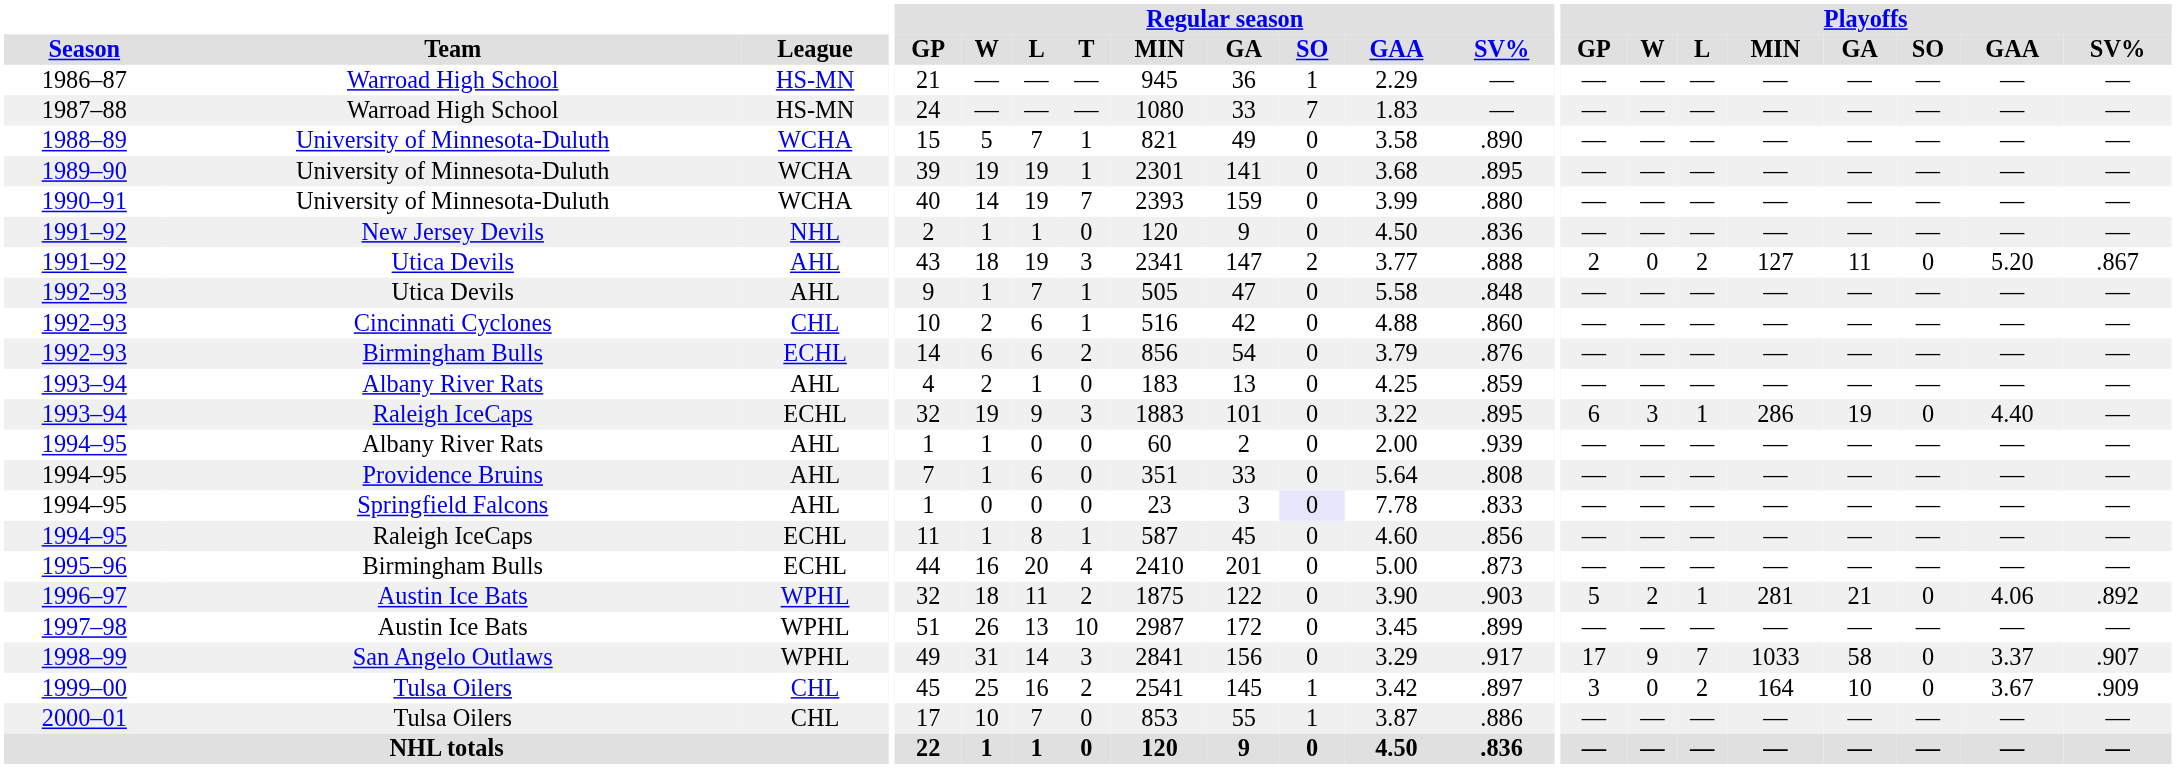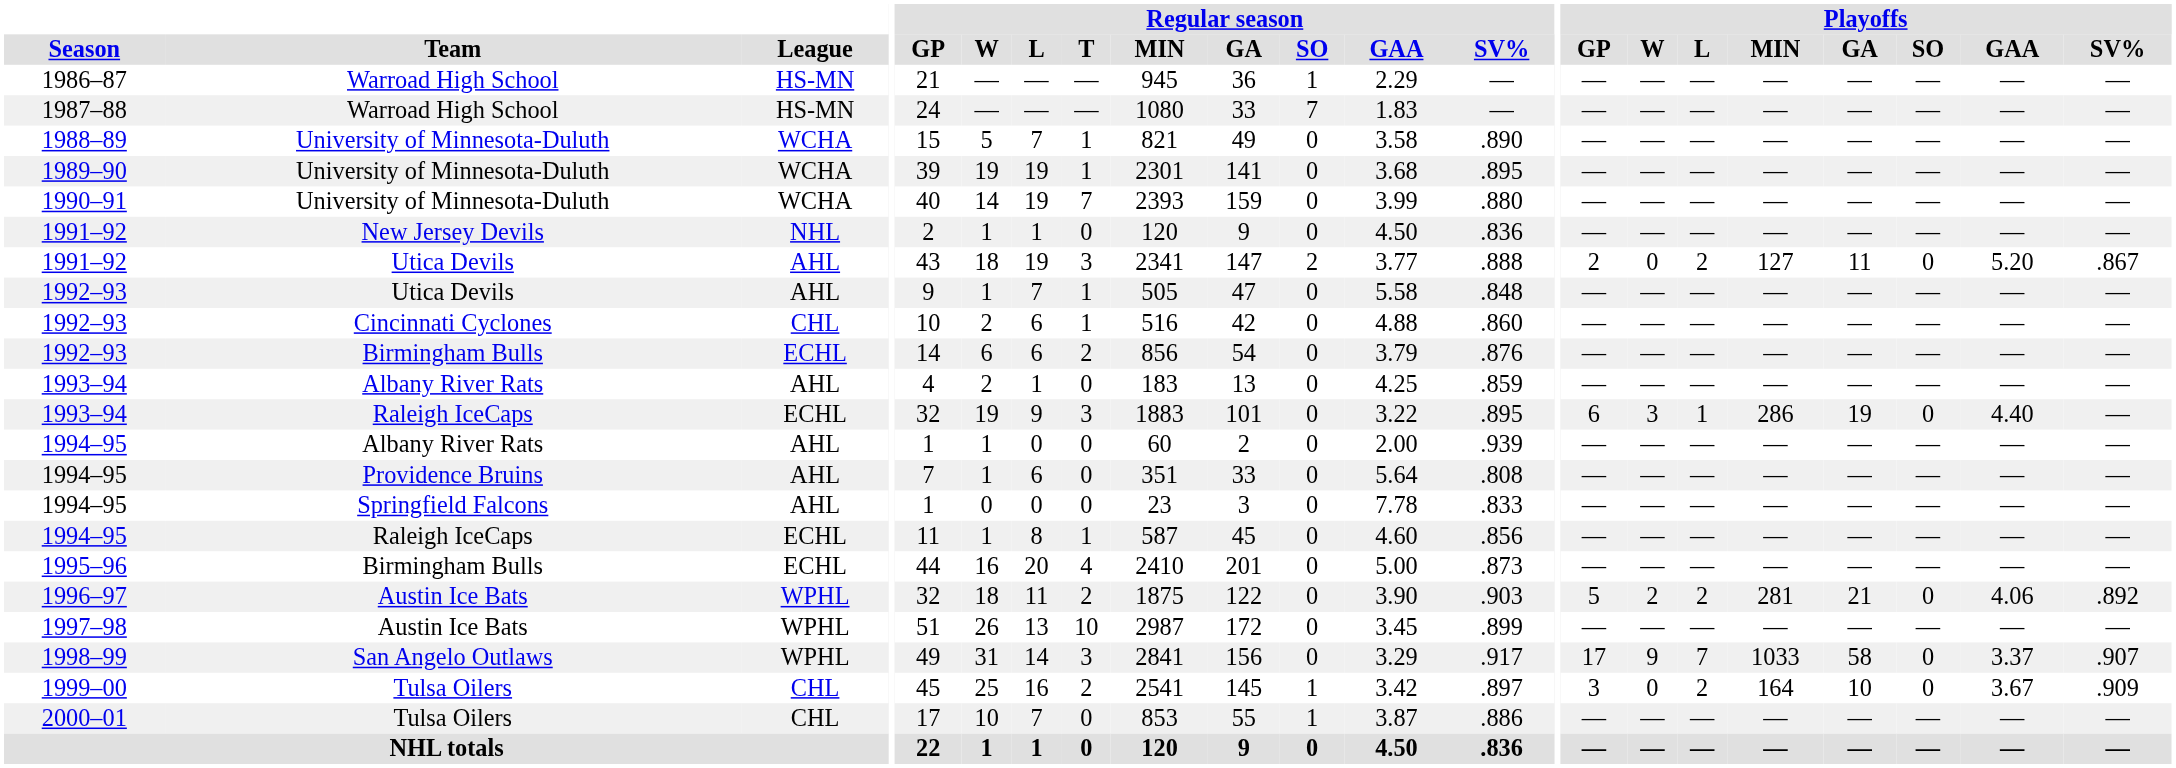 <table border="0" cellpadding="1" cellspacing="0" style="width:90%; text-align:center;">
 <tr bgcolor="#e0e0e0">
 <th colspan="3" bgcolor="#ffffff"></th>
 <th rowspan="99" bgcolor="#ffffff"></th>
 <th colspan="9" bgcolor="#e0e0e0"><a href='#'>Regular season</a></th>
 <th rowspan="99" bgcolor="#ffffff"></th>
 <th colspan="8" bgcolor="#e0e0e0"><a href='#'>Playoffs</a></th>
 </tr>
 <tr bgcolor="#e0e0e0">
 <th><a href='#'>Season</a></th>
 <th>Team</th>
 <th>League</th>
 <th>GP</th>
 <th>W</th>
 <th>L</th>
 <th>T</th>
 <th>MIN</th>
 <th>GA</th>
 <th><a href='#'>SO</a></th>
 <th><a href='#'>GAA</a></th>
 <th><a href='#'>SV%</a></th>
 <th>GP</th>
 <th>W</th>
 <th>L</th>
 <th>MIN</th>
 <th>GA</th>
 <th>SO</th>
 <th>GAA</th>
 <th>SV%</th>
 </tr>
 <tr>
 <td>1986–87</td>
 <td><a href='#'>Warroad High School</a></td>
 <td><a href='#'>HS-MN</a></td>
 <td>21</td>
 <td>—</td>
 <td>—</td>
 <td>—</td>
 <td>945</td>
 <td>36</td>
 <td>1</td>
 <td>2.29</td>
 <td>—</td>
 <td>—</td>
 <td>—</td>
 <td>—</td>
 <td>—</td>
 <td>—</td>
 <td>—</td>
 <td>—</td>
 <td>—</td>
 </tr>
 <tr bgcolor="#f0f0f0">
 <td>1987–88</td>
 <td>Warroad High School</td>
 <td>HS-MN</td>
 <td>24</td>
 <td>—</td>
 <td>—</td>
 <td>—</td>
 <td>1080</td>
 <td>33</td>
 <td>7</td>
 <td>1.83</td>
 <td>—</td>
 <td>—</td>
 <td>—</td>
 <td>—</td>
 <td>—</td>
 <td>—</td>
 <td>—</td>
 <td>—</td>
 <td>—</td>
 </tr>
 <tr>
 <td><a href='#'>1988–89</a></td>
 <td><a href='#'>University of Minnesota-Duluth</a></td>
 <td><a href='#'>WCHA</a></td>
 <td>15</td>
 <td>5</td>
 <td>7</td>
 <td>1</td>
 <td>821</td>
 <td>49</td>
 <td>0</td>
 <td>3.58</td>
 <td>.890</td>
 <td>—</td>
 <td>—</td>
 <td>—</td>
 <td>—</td>
 <td>—</td>
 <td>—</td>
 <td>—</td>
 <td>—</td>
 </tr>
 <tr bgcolor="#f0f0f0">
 <td><a href='#'>1989–90</a></td>
 <td>University of Minnesota-Duluth</td>
 <td>WCHA</td>
 <td>39</td>
 <td>19</td>
 <td>19</td>
 <td>1</td>
 <td>2301</td>
 <td>141</td>
 <td>0</td>
 <td>3.68</td>
 <td>.895</td>
 <td>—</td>
 <td>—</td>
 <td>—</td>
 <td>—</td>
 <td>—</td>
 <td>—</td>
 <td>—</td>
 <td>—</td>
 </tr>
 <tr>
 <td><a href='#'>1990–91</a></td>
 <td>University of Minnesota-Duluth</td>
 <td>WCHA</td>
 <td>40</td>
 <td>14</td>
 <td>19</td>
 <td>7</td>
 <td>2393</td>
 <td>159</td>
 <td>0</td>
 <td>3.99</td>
 <td>.880</td>
 <td>—</td>
 <td>—</td>
 <td>—</td>
 <td>—</td>
 <td>—</td>
 <td>—</td>
 <td>—</td>
 <td>—</td>
 </tr>
 <tr bgcolor="#f0f0f0">
 <td><a href='#'>1991–92</a></td>
 <td><a href='#'>New Jersey Devils</a></td>
 <td><a href='#'>NHL</a></td>
 <td>2</td>
 <td>1</td>
 <td>1</td>
 <td>0</td>
 <td>120</td>
 <td>9</td>
 <td>0</td>
 <td>4.50</td>
 <td>.836</td>
 <td>—</td>
 <td>—</td>
 <td>—</td>
 <td>—</td>
 <td>—</td>
 <td>—</td>
 <td>—</td>
 <td>—</td>
 </tr>
 <tr>
 <td><a href='#'>1991–92</a></td>
 <td><a href='#'>Utica Devils</a></td>
 <td><a href='#'>AHL</a></td>
 <td>43</td>
 <td>18</td>
 <td>19</td>
 <td>3</td>
 <td>2341</td>
 <td>147</td>
 <td>2</td>
 <td>3.77</td>
 <td>.888</td>
 <td>2</td>
 <td>0</td>
 <td>2</td>
 <td>127</td>
 <td>11</td>
 <td>0</td>
 <td>5.20</td>
 <td>.867</td>
 </tr>
 <tr bgcolor="#f0f0f0">
 <td><a href='#'>1992–93</a></td>
 <td>Utica Devils</td>
 <td>AHL</td>
 <td>9</td>
 <td>1</td>
 <td>7</td>
 <td>1</td>
 <td>505</td>
 <td>47</td>
 <td>0</td>
 <td>5.58</td>
 <td>.848</td>
 <td>—</td>
 <td>—</td>
 <td>—</td>
 <td>—</td>
 <td>—</td>
 <td>—</td>
 <td>—</td>
 <td>—</td>
 </tr>
 <tr>
 <td><a href='#'>1992–93</a></td>
 <td><a href='#'>Cincinnati Cyclones</a></td>
 <td><a href='#'>CHL</a></td>
 <td>10</td>
 <td>2</td>
 <td>6</td>
 <td>1</td>
 <td>516</td>
 <td>42</td>
 <td>0</td>
 <td>4.88</td>
 <td>.860</td>
 <td>—</td>
 <td>—</td>
 <td>—</td>
 <td>—</td>
 <td>—</td>
 <td>—</td>
 <td>—</td>
 <td>—</td>
 </tr>
 <tr bgcolor="#f0f0f0">
 <td><a href='#'>1992–93</a></td>
 <td><a href='#'>Birmingham Bulls</a></td>
 <td><a href='#'>ECHL</a></td>
 <td>14</td>
 <td>6</td>
 <td>6</td>
 <td>2</td>
 <td>856</td>
 <td>54</td>
 <td>0</td>
 <td>3.79</td>
 <td>.876</td>
 <td>—</td>
 <td>—</td>
 <td>—</td>
 <td>—</td>
 <td>—</td>
 <td>—</td>
 <td>—</td>
 <td>—</td>
 </tr>
 <tr>
 <td><a href='#'>1993–94</a></td>
 <td><a href='#'>Albany River Rats</a></td>
 <td>AHL</td>
 <td>4</td>
 <td>2</td>
 <td>1</td>
 <td>0</td>
 <td>183</td>
 <td>13</td>
 <td>0</td>
 <td>4.25</td>
 <td>.859</td>
 <td>—</td>
 <td>—</td>
 <td>—</td>
 <td>—</td>
 <td>—</td>
 <td>—</td>
 <td>—</td>
 <td>—</td>
 </tr>
 <tr bgcolor="#f0f0f0">
 <td><a href='#'>1993–94</a></td>
 <td><a href='#'>Raleigh IceCaps</a></td>
 <td>ECHL</td>
 <td>32</td>
 <td>19</td>
 <td>9</td>
 <td>3</td>
 <td>1883</td>
 <td>101</td>
 <td>0</td>
 <td>3.22</td>
 <td>.895</td>
 <td>6</td>
 <td>3</td>
 <td>1</td>
 <td>286</td>
 <td>19</td>
 <td>0</td>
 <td>4.40</td>
 <td>—</td>
 </tr>
 <tr>
 <td><a href='#'>1994–95</a></td>
 <td>Albany River Rats</td>
 <td>AHL</td>
 <td>1</td>
 <td>1</td>
 <td>0</td>
 <td>0</td>
 <td>60</td>
 <td>2</td>
 <td>0</td>
 <td>2.00</td>
 <td>.939</td>
 <td>—</td>
 <td>—</td>
 <td>—</td>
 <td>—</td>
 <td>—</td>
 <td>—</td>
 <td>—</td>
 <td>—</td>
 </tr>
 <tr bgcolor="#f0f0f0">
 <td>1994–95</td>
 <td><a href='#'>Providence Bruins</a></td>
 <td>AHL</td>
 <td>7</td>
 <td>1</td>
 <td>6</td>
 <td>0</td>
 <td>351</td>
 <td>33</td>
 <td>0</td>
 <td>5.64</td>
 <td>.808</td>
 <td>—</td>
 <td>—</td>
 <td>—</td>
 <td>—</td>
 <td>—</td>
 <td>—</td>
 <td>—</td>
 <td>—</td>
 </tr>
 <tr>
 <td>1994–95</td>
 <td><a href='#'>Springfield Falcons</a></td>
 <td>AHL</td>
 <td>1</td>
 <td>0</td>
 <td>0</td>
 <td>0</td>
 <td>23</td>
 <td>3</td>
-<td style="background: lavender;">0</td>
+<td>0</td>
 <td>7.78</td>
 <td>.833</td>
 <td>—</td>
 <td>—</td>
 <td>—</td>
 <td>—</td>
 <td>—</td>
 <td>—</td>
 <td>—</td>
 <td>—</td>
 </tr>
 <tr bgcolor="#f0f0f0">
 <td><a href='#'>1994–95</a></td>
 <td>Raleigh IceCaps</td>
 <td>ECHL</td>
 <td>11</td>
 <td>1</td>
 <td>8</td>
 <td>1</td>
 <td>587</td>
 <td>45</td>
 <td>0</td>
 <td>4.60</td>
 <td>.856</td>
 <td>—</td>
 <td>—</td>
 <td>—</td>
 <td>—</td>
 <td>—</td>
 <td>—</td>
 <td>—</td>
 <td>—</td>
 </tr>
 <tr>
 <td><a href='#'>1995–96</a></td>
 <td>Birmingham Bulls</td>
 <td>ECHL</td>
 <td>44</td>
 <td>16</td>
 <td>20</td>
 <td>4</td>
 <td>2410</td>
 <td>201</td>
 <td>0</td>
 <td>5.00</td>
 <td>.873</td>
 <td>—</td>
 <td>—</td>
 <td>—</td>
 <td>—</td>
 <td>—</td>
 <td>—</td>
 <td>—</td>
 <td>—</td>
 </tr>
 <tr bgcolor="#f0f0f0">
 <td><a href='#'>1996–97</a></td>
 <td><a href='#'>Austin Ice Bats</a></td>
 <td><a href='#'>WPHL</a></td>
 <td>32</td>
 <td>18</td>
 <td>11</td>
 <td>2</td>
 <td>1875</td>
 <td>122</td>
 <td>0</td>
 <td>3.90</td>
 <td>.903</td>
 <td>5</td>
 <td>2</td>
-<td>1</td>
+<td>2</td>
 <td>281</td>
 <td>21</td>
 <td>0</td>
 <td>4.06</td>
 <td>.892</td>
 </tr>
 <tr>
 <td><a href='#'>1997–98</a></td>
 <td>Austin Ice Bats</td>
 <td>WPHL</td>
 <td>51</td>
 <td>26</td>
 <td>13</td>
 <td>10</td>
 <td>2987</td>
 <td>172</td>
 <td>0</td>
 <td>3.45</td>
 <td>.899</td>
 <td>—</td>
 <td>—</td>
 <td>—</td>
 <td>—</td>
 <td>—</td>
 <td>—</td>
 <td>—</td>
 <td>—</td>
 </tr>
 <tr bgcolor="#f0f0f0">
 <td><a href='#'>1998–99</a></td>
 <td><a href='#'>San Angelo Outlaws</a></td>
 <td>WPHL</td>
 <td>49</td>
 <td>31</td>
 <td>14</td>
 <td>3</td>
 <td>2841</td>
 <td>156</td>
 <td>0</td>
 <td>3.29</td>
 <td>.917</td>
 <td>17</td>
 <td>9</td>
 <td>7</td>
 <td>1033</td>
 <td>58</td>
 <td>0</td>
 <td>3.37</td>
 <td>.907</td>
 </tr>
 <tr>
 <td><a href='#'>1999–00</a></td>
 <td><a href='#'>Tulsa Oilers</a></td>
 <td><a href='#'>CHL</a></td>
 <td>45</td>
 <td>25</td>
 <td>16</td>
 <td>2</td>
 <td>2541</td>
 <td>145</td>
 <td>1</td>
 <td>3.42</td>
 <td>.897</td>
 <td>3</td>
 <td>0</td>
 <td>2</td>
 <td>164</td>
 <td>10</td>
 <td>0</td>
 <td>3.67</td>
 <td>.909</td>
 </tr>
 <tr bgcolor="#f0f0f0">
 <td><a href='#'>2000–01</a></td>
 <td>Tulsa Oilers</td>
 <td>CHL</td>
 <td>17</td>
 <td>10</td>
 <td>7</td>
 <td>0</td>
 <td>853</td>
 <td>55</td>
 <td>1</td>
 <td>3.87</td>
 <td>.886</td>
 <td>—</td>
 <td>—</td>
 <td>—</td>
 <td>—</td>
 <td>—</td>
 <td>—</td>
 <td>—</td>
 <td>—</td>
 </tr>
 <tr bgcolor="#e0e0e0">
 <th colspan=3>NHL totals</th>
 <th>22</th>
 <th>1</th>
 <th>1</th>
 <th>0</th>
 <th>120</th>
 <th>9</th>
 <th>0</th>
 <th>4.50</th>
 <th>.836</th>
 <th>—</th>
 <th>—</th>
 <th>—</th>
 <th>—</th>
 <th>—</th>
 <th>—</th>
 <th>—</th>
 <th>—</th>
 </tr>
 </table>
